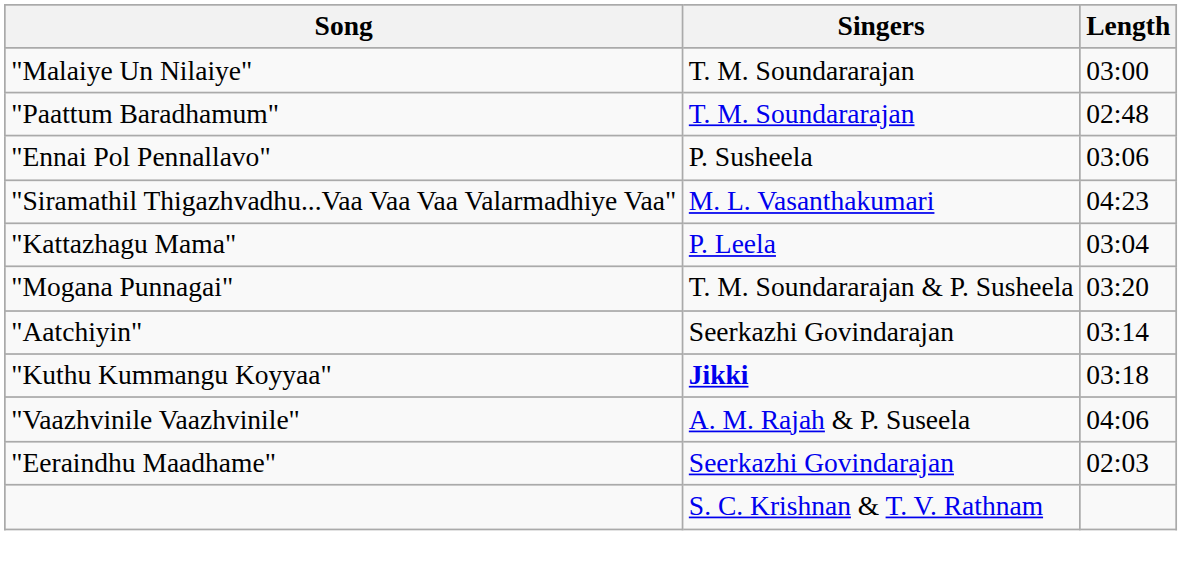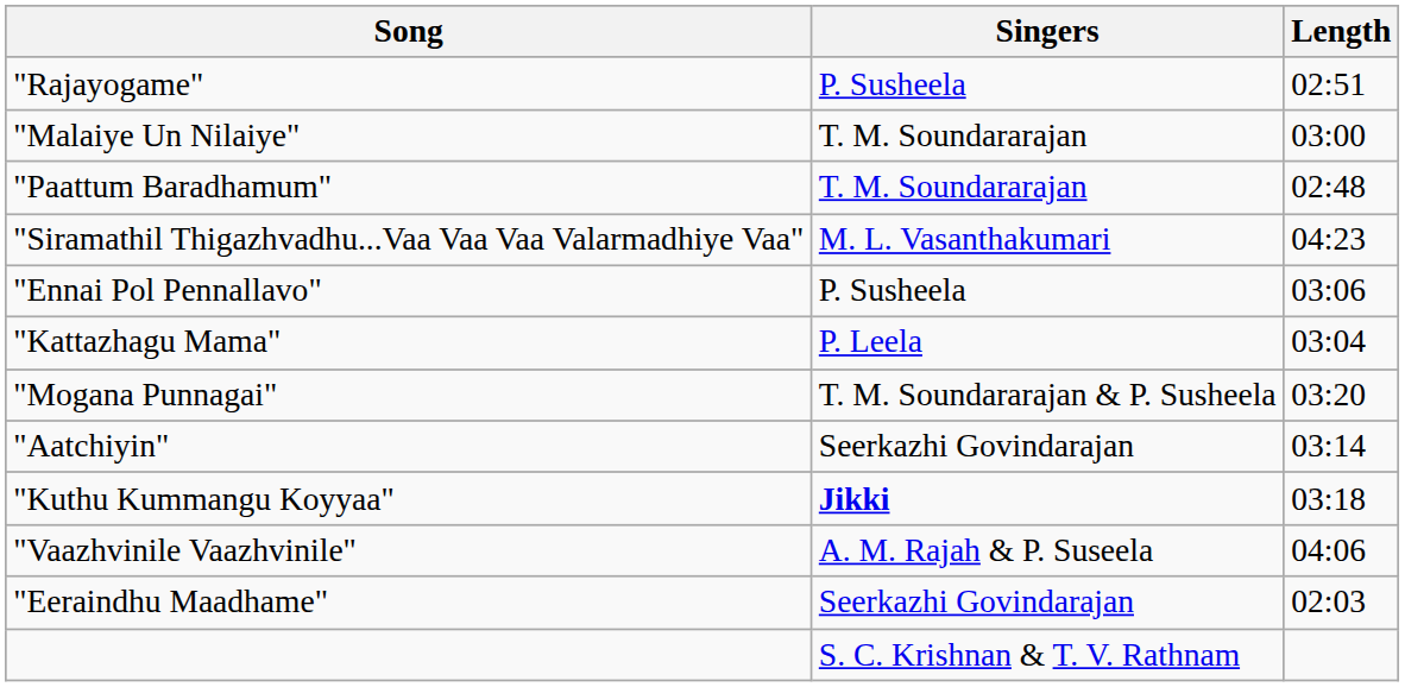 <table class="wikitable">
 <tr>
 <th>Song</th>
 <th>Singers</th>
 <th>Length</th>
+</tr>
+<tr>
+<td>"Rajayogame"</td>
+<td><a href='#'>P. Susheela</a></td>
+<td>02:51</td>
 </tr>
 <tr>
 <td>"Malaiye Un Nilaiye"</td>
 <td>T. M. Soundararajan</td>
 <td>03:00</td>
 </tr>
 <tr>
 <td>"Paattum Baradhamum"</td>
 <td><a href='#'>T. M. Soundararajan</a></td>
 <td>02:48</td>
 </tr>
 <tr>
+<td>"Siramathil Thigazhvadhu...Vaa Vaa Vaa Valarmadhiye Vaa"</td>
+<td><a href='#'>M. L. Vasanthakumari</a></td>
+<td>04:23</td>
+</tr>
+<tr>
 <td>"Ennai Pol Pennallavo"</td>
 <td>P. Susheela</td>
 <td>03:06</td>
-</tr>
-<tr>
-<td>"Siramathil Thigazhvadhu...Vaa Vaa Vaa Valarmadhiye Vaa"</td>
-<td><a href='#'>M. L. Vasanthakumari</a></td>
-<td>04:23</td>
 </tr>
 <tr>
 <td>"Kattazhagu Mama"</td>
 <td><a href='#'>P. Leela</a></td>
 <td>03:04</td>
 </tr>
 <tr>
 <td>"Mogana Punnagai"</td>
 <td>T. M. Soundararajan & P. Susheela</td>
 <td>03:20</td>
 </tr>
 <tr>
 <td>"Aatchiyin"</td>
 <td>Seerkazhi Govindarajan</td>
 <td>03:14</td>
 </tr>
 <tr>
 <td>"Kuthu Kummangu Koyyaa"</td>
 <td><strong><a href='#'>Jikki</a></strong></td>
 <td>03:18</td>
 </tr>
 <tr>
 <td>"Vaazhvinile Vaazhvinile"</td>
 <td><a href='#'>A. M. Rajah</a> & P. Suseela</td>
 <td>04:06</td>
 </tr>
 <tr>
 <td>"Eeraindhu Maadhame"</td>
 <td><a href='#'>Seerkazhi Govindarajan</a></td>
 <td>02:03</td>
 </tr>
 <tr>
 <td></td>
 <td><a href='#'>S. C. Krishnan</a> & <a href='#'>T. V. Rathnam</a></td>
 <td></td>
 </tr>
 </table>
